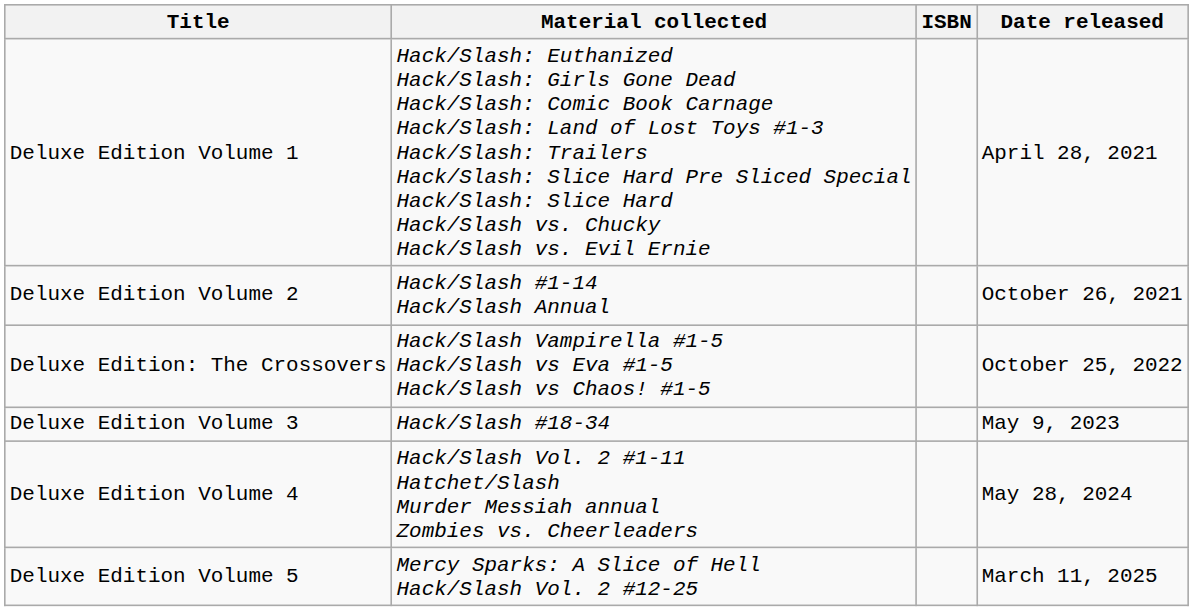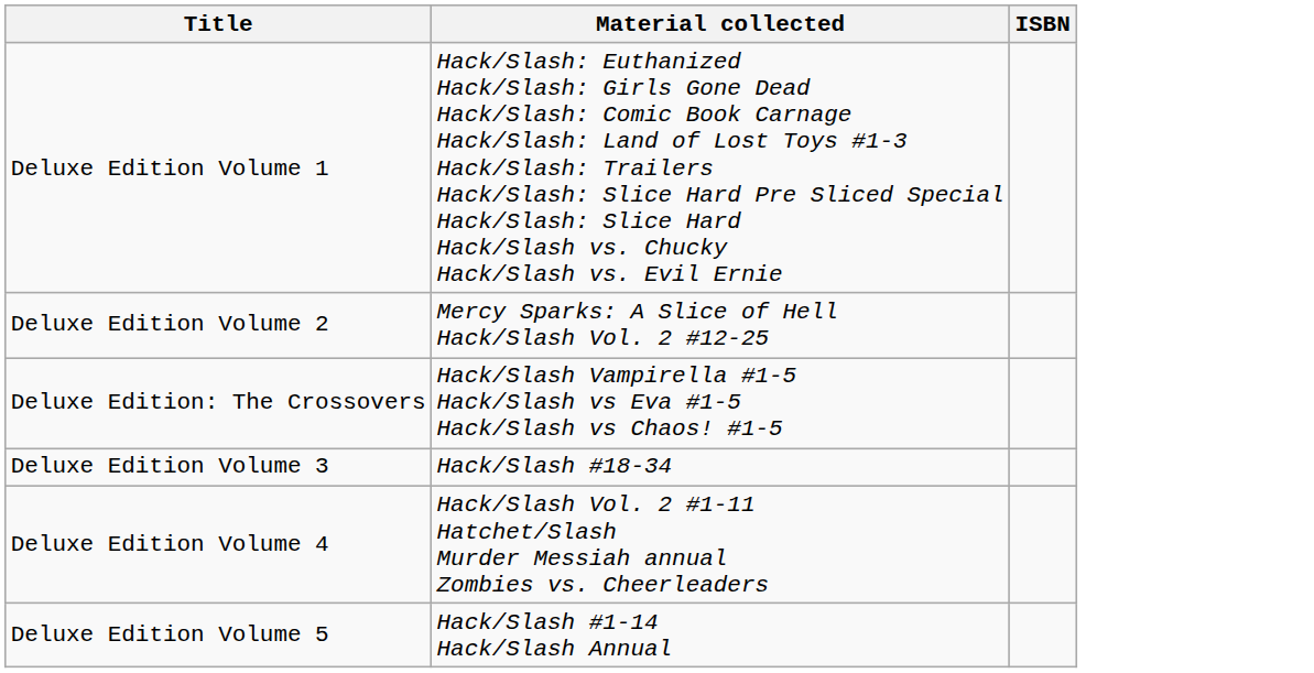 <table class="wikitable">
 <tr>
 <th>Title</th>
 <th>Material collected</th>
 <th>ISBN</th>
-<th>Date released</th>
 </tr>
 <tr>
 <td>Deluxe Edition Volume 1</td>
 <td><em>Hack/Slash: Euthanized</em> <br> <em>Hack/Slash: Girls Gone Dead</em> <br> <em>Hack/Slash: Comic Book Carnage</em> <br> <em>Hack/Slash: Land of Lost Toys #1-3</em> <br> <em>Hack/Slash: Trailers</em> <br> <em>Hack/Slash: Slice Hard Pre Sliced Special</em> <br> <em>Hack/Slash: Slice Hard</em> <br> <em>Hack/Slash vs. Chucky</em> <br> <em>Hack/Slash vs. Evil Ernie</em></td>
 <td></td>
-<td>April 28, 2021</td>
 </tr>
 <tr>
 <td>Deluxe Edition Volume 2</td>
-<td><em>Hack/Slash #1-14</em> <br> <em>Hack/Slash Annual</em></td>
+<td><em>Mercy Sparks: A Slice of Hell</em> <br> <em>Hack/Slash Vol. 2 #12-25</em></td>
 <td></td>
-<td>October 26, 2021</td>
 </tr>
 <tr>
 <td>Deluxe Edition: The Crossovers</td>
 <td><em>Hack/Slash Vampirella #1-5</em> <br> <em>Hack/Slash vs Eva #1-5</em> <br> <em>Hack/Slash vs Chaos! #1-5</em></td>
 <td></td>
-<td>October 25, 2022</td>
 </tr>
 <tr>
 <td>Deluxe Edition Volume 3</td>
 <td><em>Hack/Slash #18-34</em></td>
 <td></td>
-<td>May 9, 2023</td>
 </tr>
 <tr>
 <td>Deluxe Edition Volume 4</td>
 <td><em>Hack/Slash Vol. 2 #1-11</em> <br> <em>Hatchet/Slash</em> <br> <em>Murder Messiah annual</em> <br> <em>Zombies vs. Cheerleaders</em></td>
 <td></td>
-<td>May 28, 2024</td>
 </tr>
 <tr>
 <td>Deluxe Edition Volume 5</td>
-<td><em>Mercy Sparks: A Slice of Hell</em> <br> <em>Hack/Slash Vol. 2 #12-25</em></td>
+<td><em>Hack/Slash #1-14</em> <br> <em>Hack/Slash Annual</em></td>
 <td></td>
-<td>March 11, 2025</td>
 </tr>
 </table>
